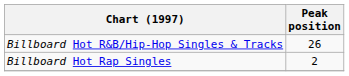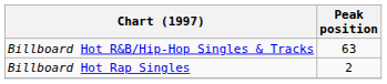 <table class="wikitable">
 <tr>
 <th>Chart (1997)</th>
 <th>Peak<br>position</th>
 </tr>
 <tr>
 <td><em>Billboard</em> <a href='#'>Hot R&B/Hip-Hop Singles & Tracks</a></td>
-<td align="center">26</td>
+<td align="center">63</td>
 </tr>
 <tr>
 <td><em>Billboard</em> <a href='#'>Hot Rap Singles</a></td>
 <td align="center">2</td>
 </tr>
 <tr>
 </tr>
 </table>
